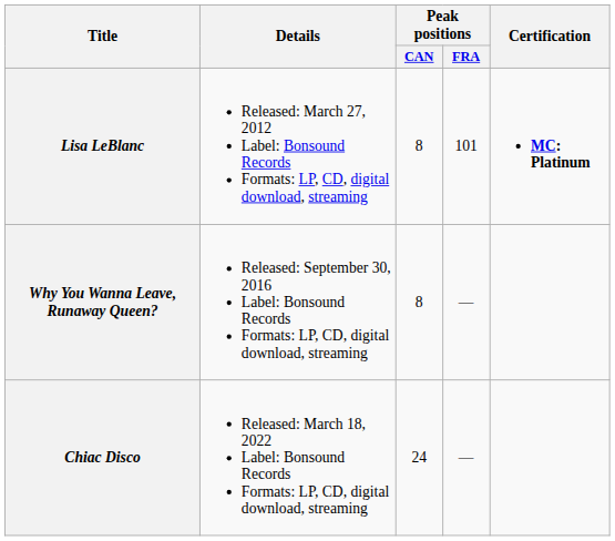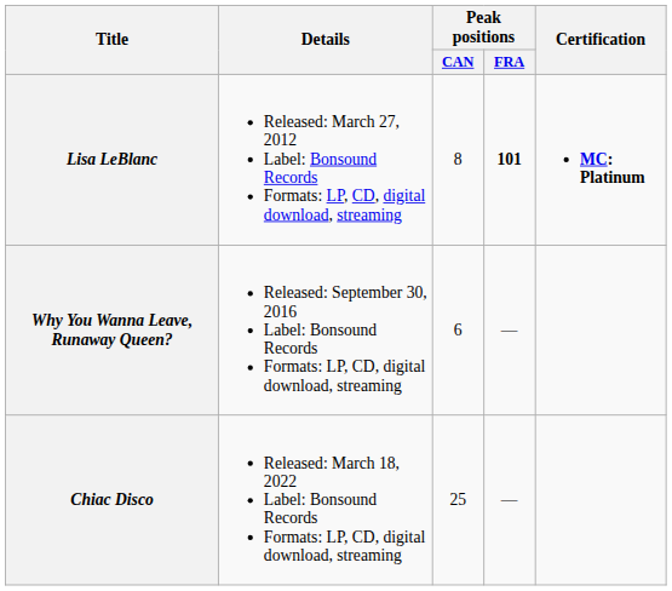 <table class="wikitable plainrowheaders">
 <tr>
 <th rowspan="2" style="text-align:center" width="200">Title</th>
 <th rowspan="2" style="text-align:center" width="200">Details</th>
 <th colspan="2" style="text-align:center" width="20">Peak positions</th>
 <th rowspan="2" style="text-align:center" width="120">Certification</th>
 </tr>
 <tr>
 <th scope="col" style="width:3em;font-size:90%;"><a href='#'>CAN</a><br></th>
 <th scope="col" style="width:3em;font-size:90%;"><a href='#'>FRA</a><br></th>
 </tr>
 <tr>
 <th scope="row"><em>Lisa LeBlanc</em></th>
 <td><br><ul><li>Released: March 27, 2012</li><li>Label: <a href='#'>Bonsound Records</a></li><li>Formats: <a href='#'>LP</a>, <a href='#'>CD</a>, <a href='#'>digital download</a>, <a href='#'>streaming</a></li></ul></td>
 <td style="text-align:center;">8</td>
-<td style="text-align:center;">101</td>
+<td style="text-align:center;"><strong>101</strong></td>
 <td><strong><br><ul><li><a href='#'>MC</a>: Platinum</li></ul></strong></td>
 </tr>
 <tr>
 <th scope="row"><em>Why You Wanna Leave, Runaway Queen?</em></th>
 <td><br><ul><li>Released: September 30, 2016</li><li>Label: Bonsound Records</li><li>Formats: LP, CD, digital download, streaming</li></ul></td>
-<td style="text-align:center;">8</td>
+<td style="text-align:center;">6</td>
 <td style="text-align:center;">—</td>
 <td></td>
 </tr>
 <tr>
 <th scope="row"><em>Chiac Disco</em></th>
 <td><br><ul><li>Released: March 18, 2022</li><li>Label: Bonsound Records</li><li>Formats: LP, CD, digital download, streaming</li></ul></td>
-<td style="text-align:center;">24</td>
+<td style="text-align:center;">25</td>
 <td style="text-align:center;">—</td>
 <td></td>
 </tr>
 </table>
